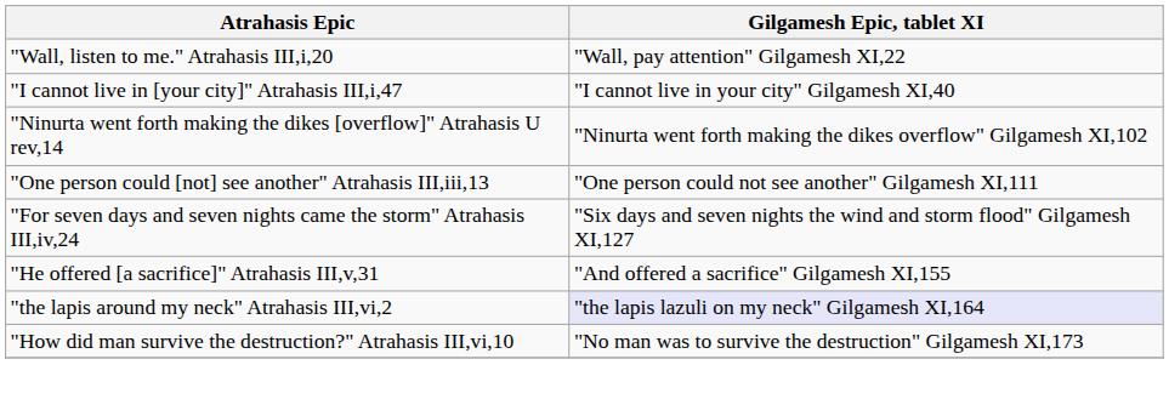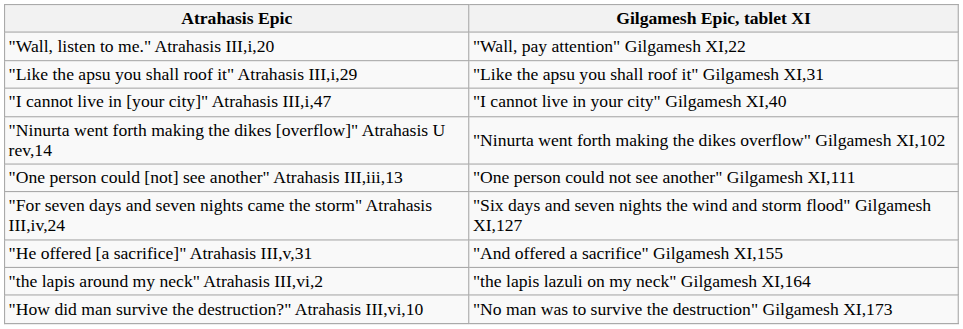 <table class="wikitable">
 <tr>
 <th>Atrahasis Epic</th>
 <th>Gilgamesh Epic, tablet XI</th>
 </tr>
 <tr>
 <td>"Wall, listen to me." Atrahasis III,i,20</td>
 <td>"Wall, pay attention" Gilgamesh XI,22</td>
+</tr>
+<tr>
+<td>"Like the apsu you shall roof it" Atrahasis III,i,29</td>
+<td>"Like the apsu you shall roof it" Gilgamesh XI,31</td>
 </tr>
 <tr>
 <td>"I cannot live in [your city]" Atrahasis III,i,47</td>
 <td>"I cannot live in your city" Gilgamesh XI,40</td>
 </tr>
 <tr>
 <td>"Ninurta went forth making the dikes [overflow]" Atrahasis U rev,14</td>
 <td>"Ninurta went forth making the dikes overflow" Gilgamesh XI,102</td>
 </tr>
 <tr>
 <td>"One person could [not] see another" Atrahasis III,iii,13</td>
 <td>"One person could not see another" Gilgamesh XI,111</td>
 </tr>
 <tr>
 <td>"For seven days and seven nights came the storm" Atrahasis III,iv,24</td>
 <td>"Six days and seven nights the wind and storm flood" Gilgamesh XI,127</td>
 </tr>
 <tr>
 <td>"He offered [a sacrifice]" Atrahasis III,v,31</td>
 <td>"And offered a sacrifice" Gilgamesh XI,155</td>
 </tr>
 <tr>
 <td>"the lapis around my neck" Atrahasis III,vi,2</td>
-<td style="background: lavender;">"the lapis lazuli on my neck" Gilgamesh XI,164</td>
+<td>"the lapis lazuli on my neck" Gilgamesh XI,164</td>
 </tr>
 <tr>
 <td>"How did man survive the destruction?" Atrahasis III,vi,10</td>
 <td>"No man was to survive the destruction" Gilgamesh XI,173</td>
 </tr>
 <tr>
 </tr>
 </table>
